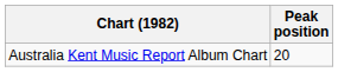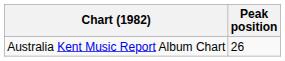 <table class="wikitable">
 <tr>
 <th>Chart (1982)</th>
 <th>Peak<br>position</th>
 </tr>
 <tr>
 <td>Australia <a href='#'>Kent Music Report</a> Album Chart</td>
-<td align="centre">20</td>
+<td align="centre">26</td>
 </tr>
 </table>
